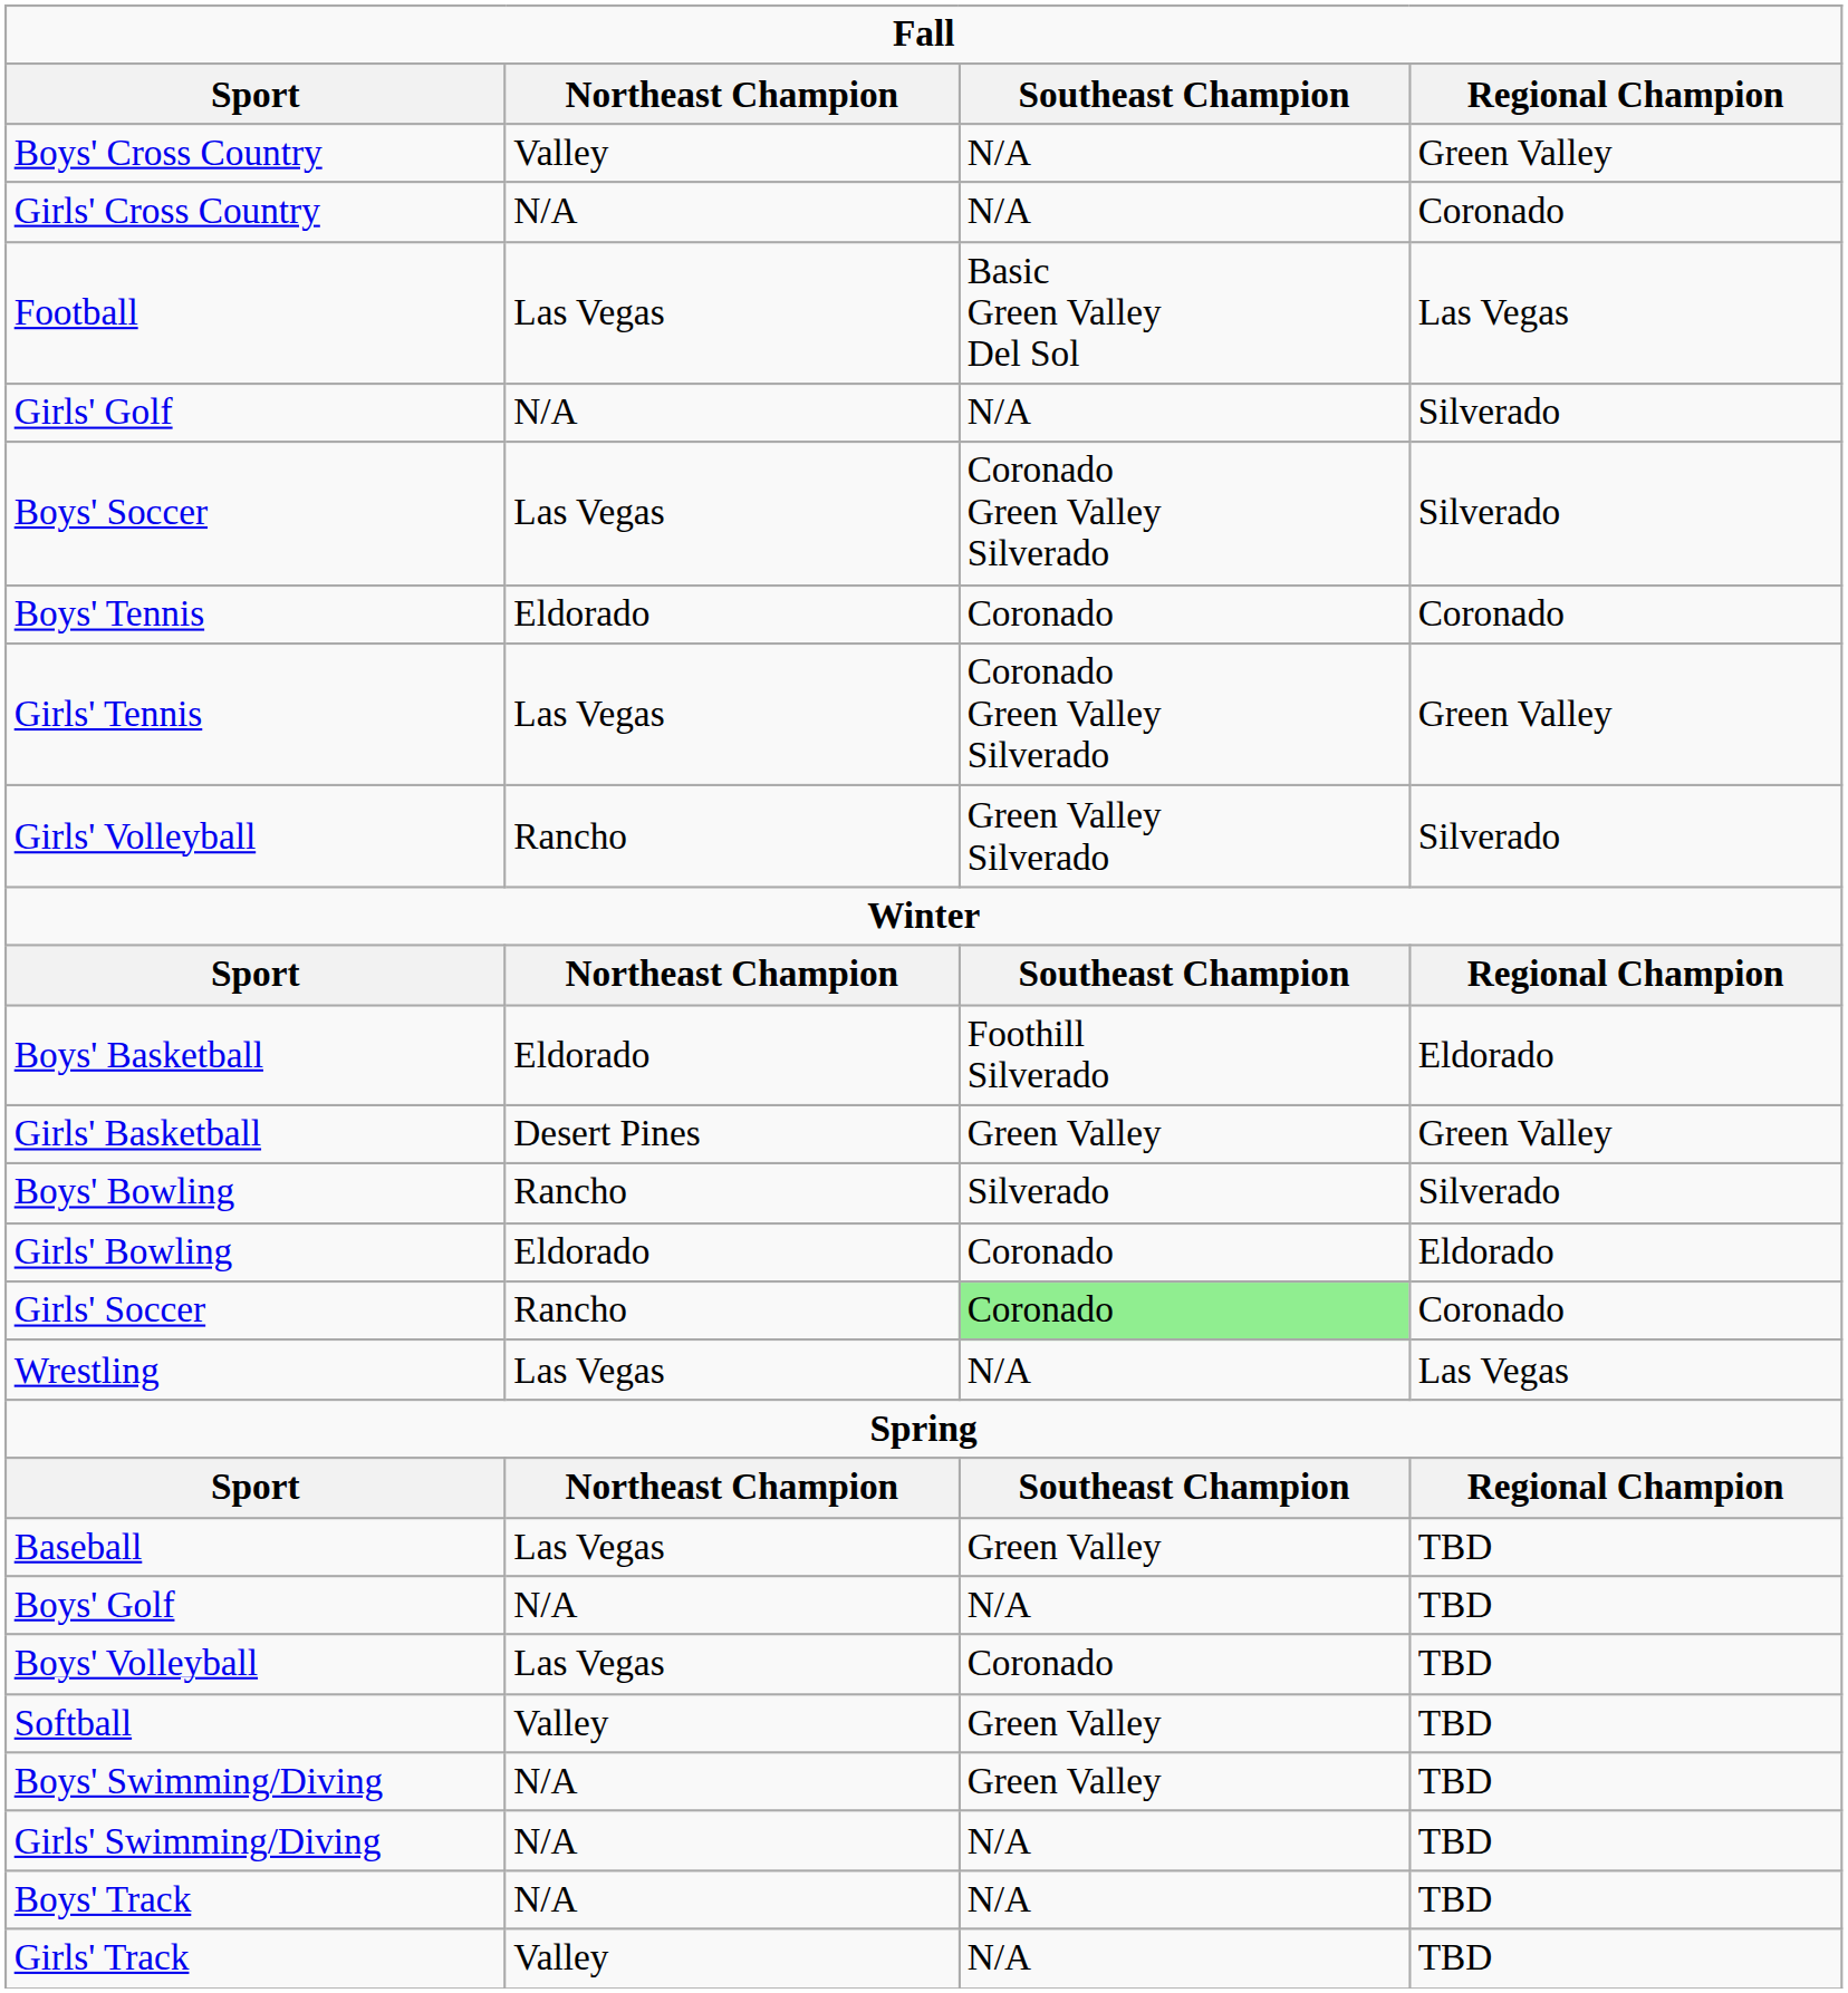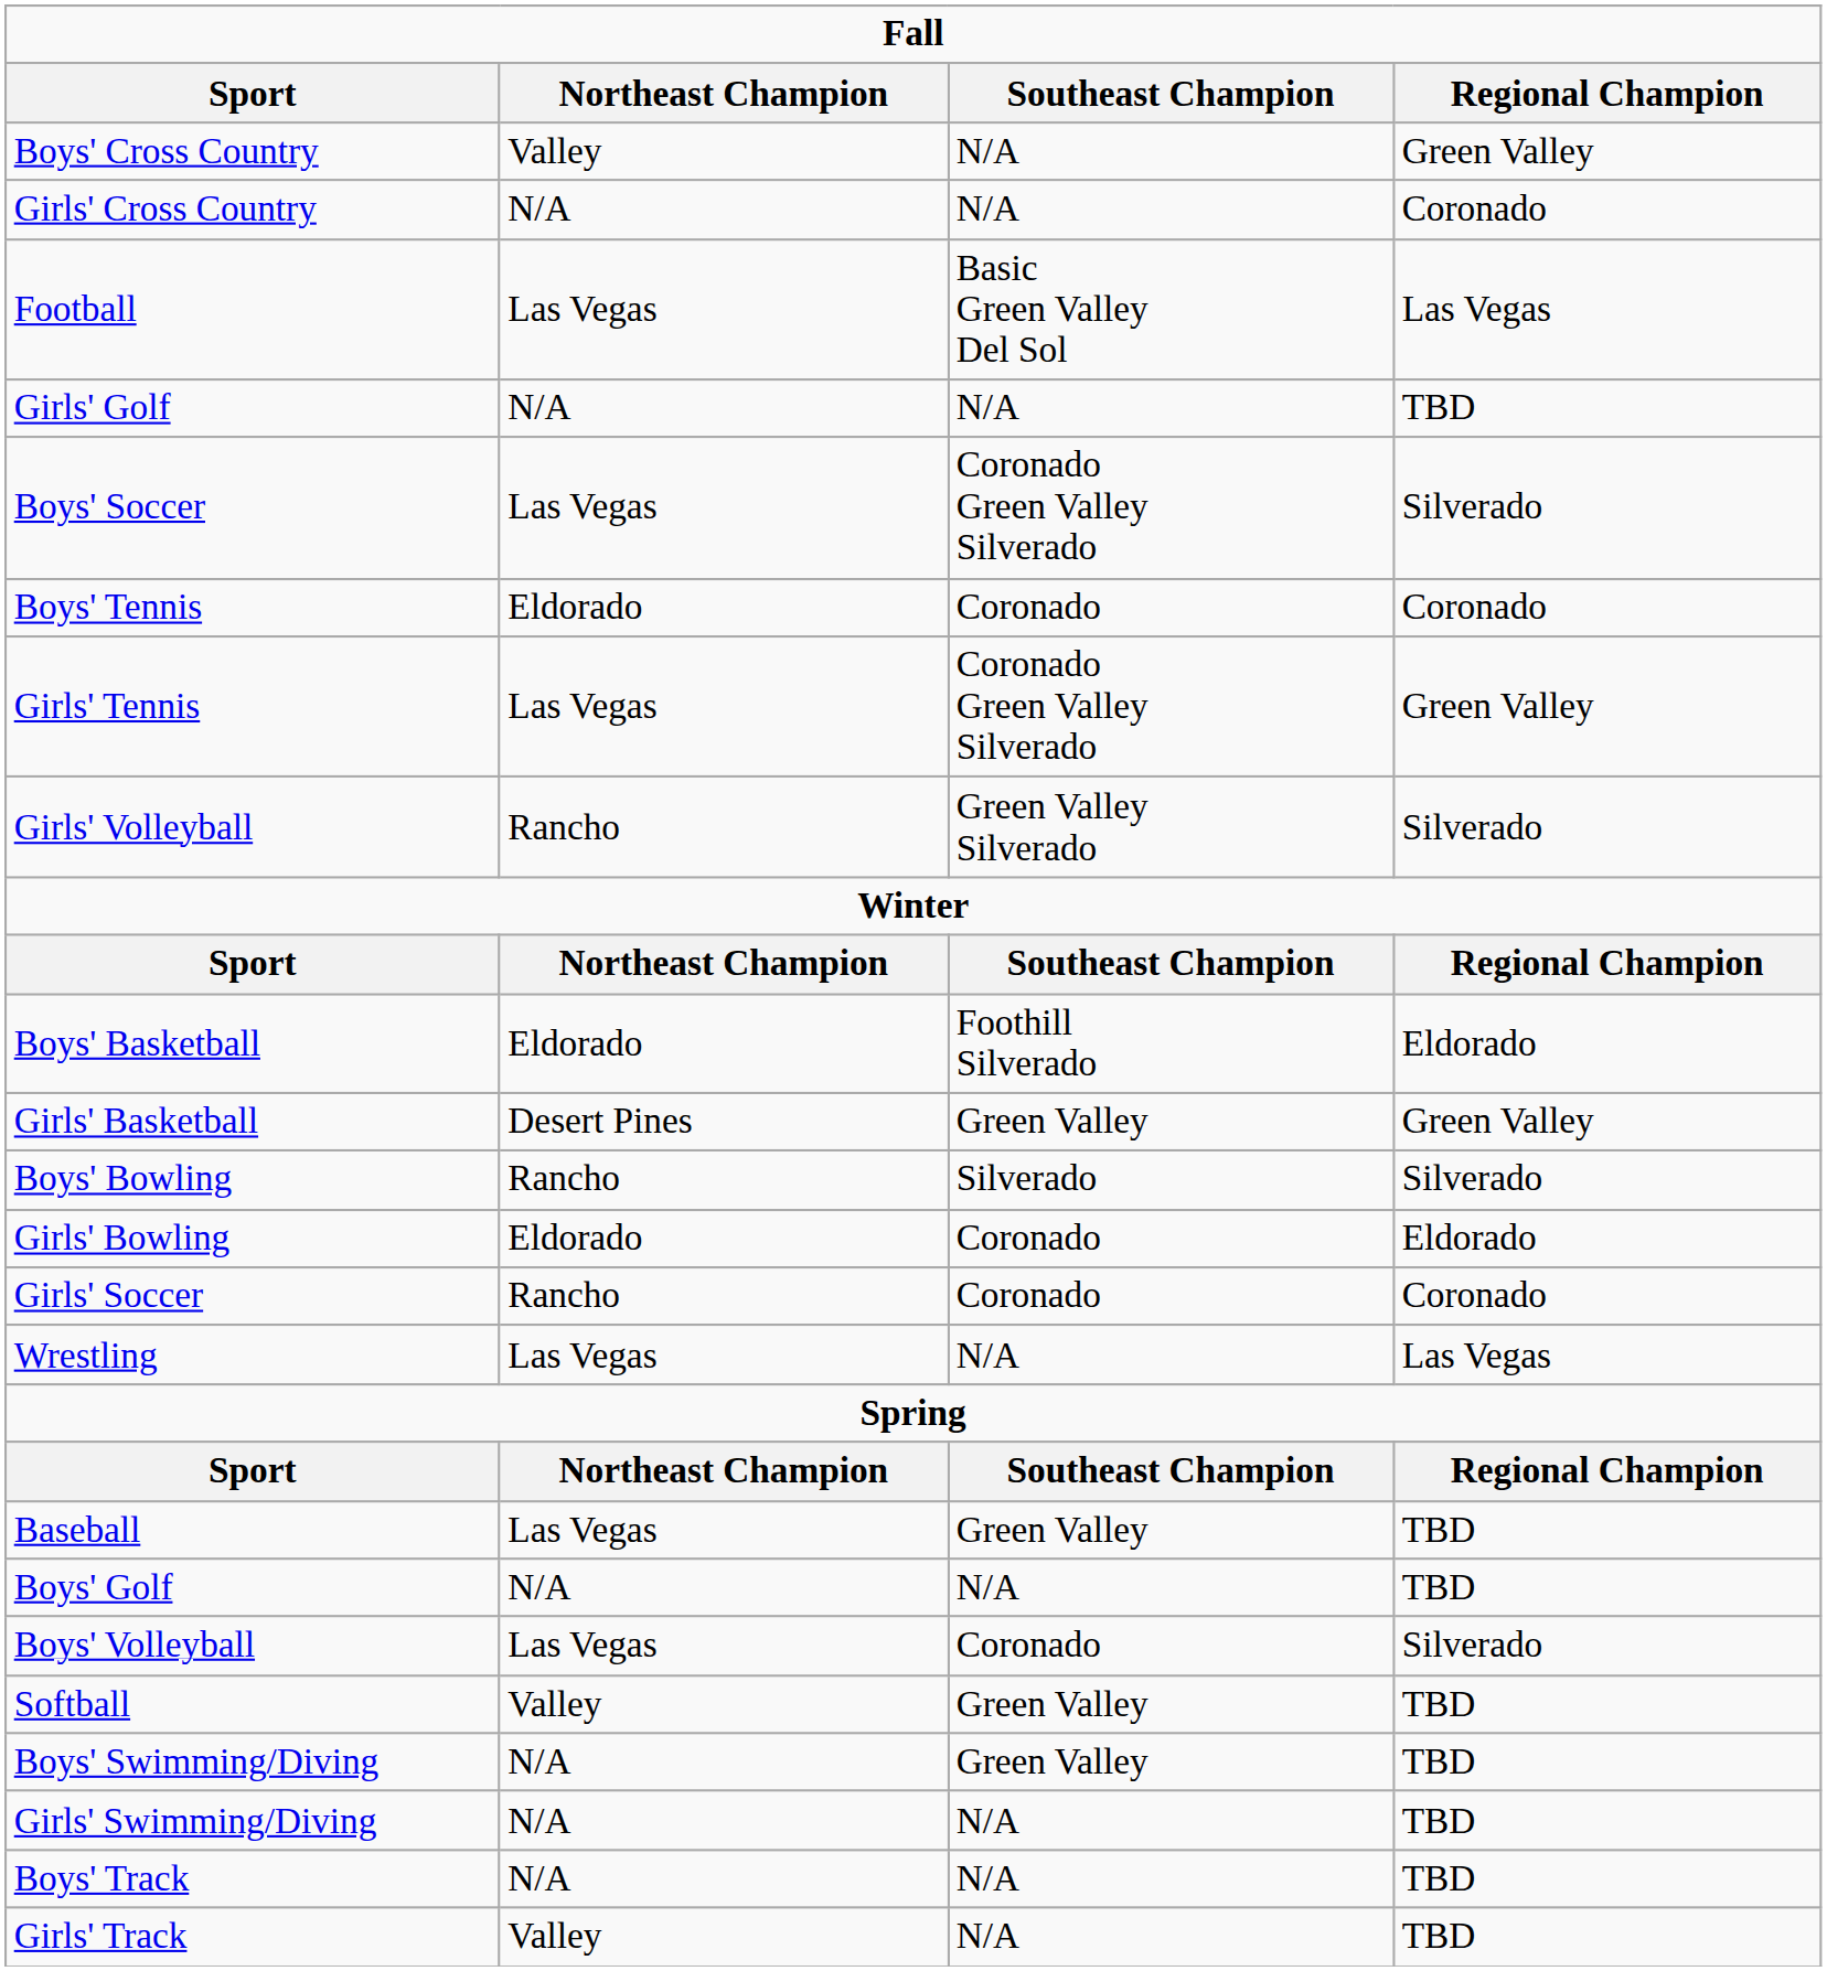 <table class="wikitable" style="width: 50%" style="text-align:center">
 <tr>
 <td align="center" colspan="4"><strong>Fall</strong></td>
 </tr>
 <tr>
 <th>Sport</th>
 <th>Northeast Champion</th>
 <th>Southeast Champion</th>
 <th>Regional Champion</th>
 </tr>
 <tr>
 <td align=left><a href='#'>Boys' Cross Country</a></td>
 <td>Valley</td>
 <td>N/A</td>
 <td>Green Valley</td>
 </tr>
 <tr>
 <td align=left><a href='#'>Girls' Cross Country</a></td>
 <td>N/A</td>
 <td>N/A</td>
 <td>Coronado</td>
 </tr>
 <tr>
 <td align=left><a href='#'>Football</a></td>
 <td>Las Vegas</td>
 <td>Basic<br>Green Valley<br>Del Sol</td>
 <td>Las Vegas</td>
 </tr>
 <tr>
 <td align=left><a href='#'>Girls' Golf</a></td>
 <td>N/A</td>
 <td>N/A</td>
-<td>Silverado</td>
+<td>TBD</td>
 </tr>
 <tr>
 <td align=left><a href='#'>Boys' Soccer</a></td>
 <td>Las Vegas</td>
 <td>Coronado<br>Green Valley<br>Silverado</td>
 <td>Silverado</td>
 </tr>
 <tr>
 <td align=left><a href='#'>Boys' Tennis</a></td>
 <td>Eldorado</td>
 <td>Coronado</td>
 <td>Coronado</td>
 </tr>
 <tr>
 <td align=left><a href='#'>Girls' Tennis</a></td>
 <td>Las Vegas</td>
 <td>Coronado<br>Green Valley<br>Silverado</td>
 <td>Green Valley</td>
 </tr>
 <tr>
 <td align=left><a href='#'>Girls' Volleyball</a></td>
 <td>Rancho</td>
 <td>Green Valley<br>Silverado</td>
 <td>Silverado</td>
 </tr>
 <tr>
 <td align="center" colspan="4"><strong>Winter</strong></td>
 </tr>
 <tr>
 <th>Sport</th>
 <th>Northeast Champion</th>
 <th>Southeast Champion</th>
 <th>Regional Champion</th>
 </tr>
 <tr>
 <td align=left><a href='#'>Boys' Basketball</a></td>
 <td>Eldorado</td>
 <td>Foothill<br>Silverado</td>
 <td>Eldorado</td>
 </tr>
 <tr>
 <td align=left><a href='#'>Girls' Basketball</a></td>
 <td>Desert Pines</td>
 <td>Green Valley</td>
 <td>Green Valley</td>
 </tr>
 <tr>
 <td align=left><a href='#'>Boys' Bowling</a></td>
 <td>Rancho</td>
 <td>Silverado</td>
 <td>Silverado</td>
 </tr>
 <tr>
 <td align=left><a href='#'>Girls' Bowling</a></td>
 <td>Eldorado</td>
 <td>Coronado</td>
 <td>Eldorado</td>
 </tr>
 <tr>
 <td align=left><a href='#'>Girls' Soccer</a></td>
 <td>Rancho</td>
-<td style="background: lightgreen;">Coronado</td>
+<td>Coronado</td>
 <td>Coronado</td>
 </tr>
 <tr>
 <td align=left><a href='#'>Wrestling</a></td>
 <td>Las Vegas</td>
 <td>N/A</td>
 <td>Las Vegas</td>
 </tr>
 <tr>
 <td align="center" colspan="4"><strong>Spring</strong></td>
 </tr>
 <tr>
 <th>Sport</th>
 <th>Northeast Champion</th>
 <th>Southeast Champion</th>
 <th>Regional Champion</th>
 </tr>
 <tr>
 <td align=left><a href='#'>Baseball</a></td>
 <td>Las Vegas</td>
 <td>Green Valley</td>
 <td>TBD</td>
 </tr>
 <tr>
 <td align=left><a href='#'>Boys' Golf</a></td>
 <td>N/A</td>
 <td>N/A</td>
 <td>TBD</td>
 </tr>
 <tr>
 <td align=left><a href='#'>Boys' Volleyball</a></td>
 <td>Las Vegas</td>
 <td>Coronado</td>
-<td>TBD</td>
+<td>Silverado</td>
 </tr>
 <tr>
 <td align=left><a href='#'>Softball</a></td>
 <td>Valley</td>
 <td>Green Valley</td>
 <td>TBD</td>
 </tr>
 <tr>
 <td align=left><a href='#'>Boys' Swimming/Diving</a></td>
 <td>N/A</td>
 <td>Green Valley</td>
 <td>TBD</td>
 </tr>
 <tr>
 <td align=left><a href='#'>Girls' Swimming/Diving</a></td>
 <td>N/A</td>
 <td>N/A</td>
 <td>TBD</td>
 </tr>
 <tr>
 <td align=left><a href='#'>Boys' Track</a></td>
 <td>N/A</td>
 <td>N/A</td>
 <td>TBD</td>
 </tr>
 <tr>
 <td align=left><a href='#'>Girls' Track</a></td>
 <td>Valley</td>
 <td>N/A</td>
 <td>TBD</td>
 </tr>
 <tr>
 </tr>
 </table>
